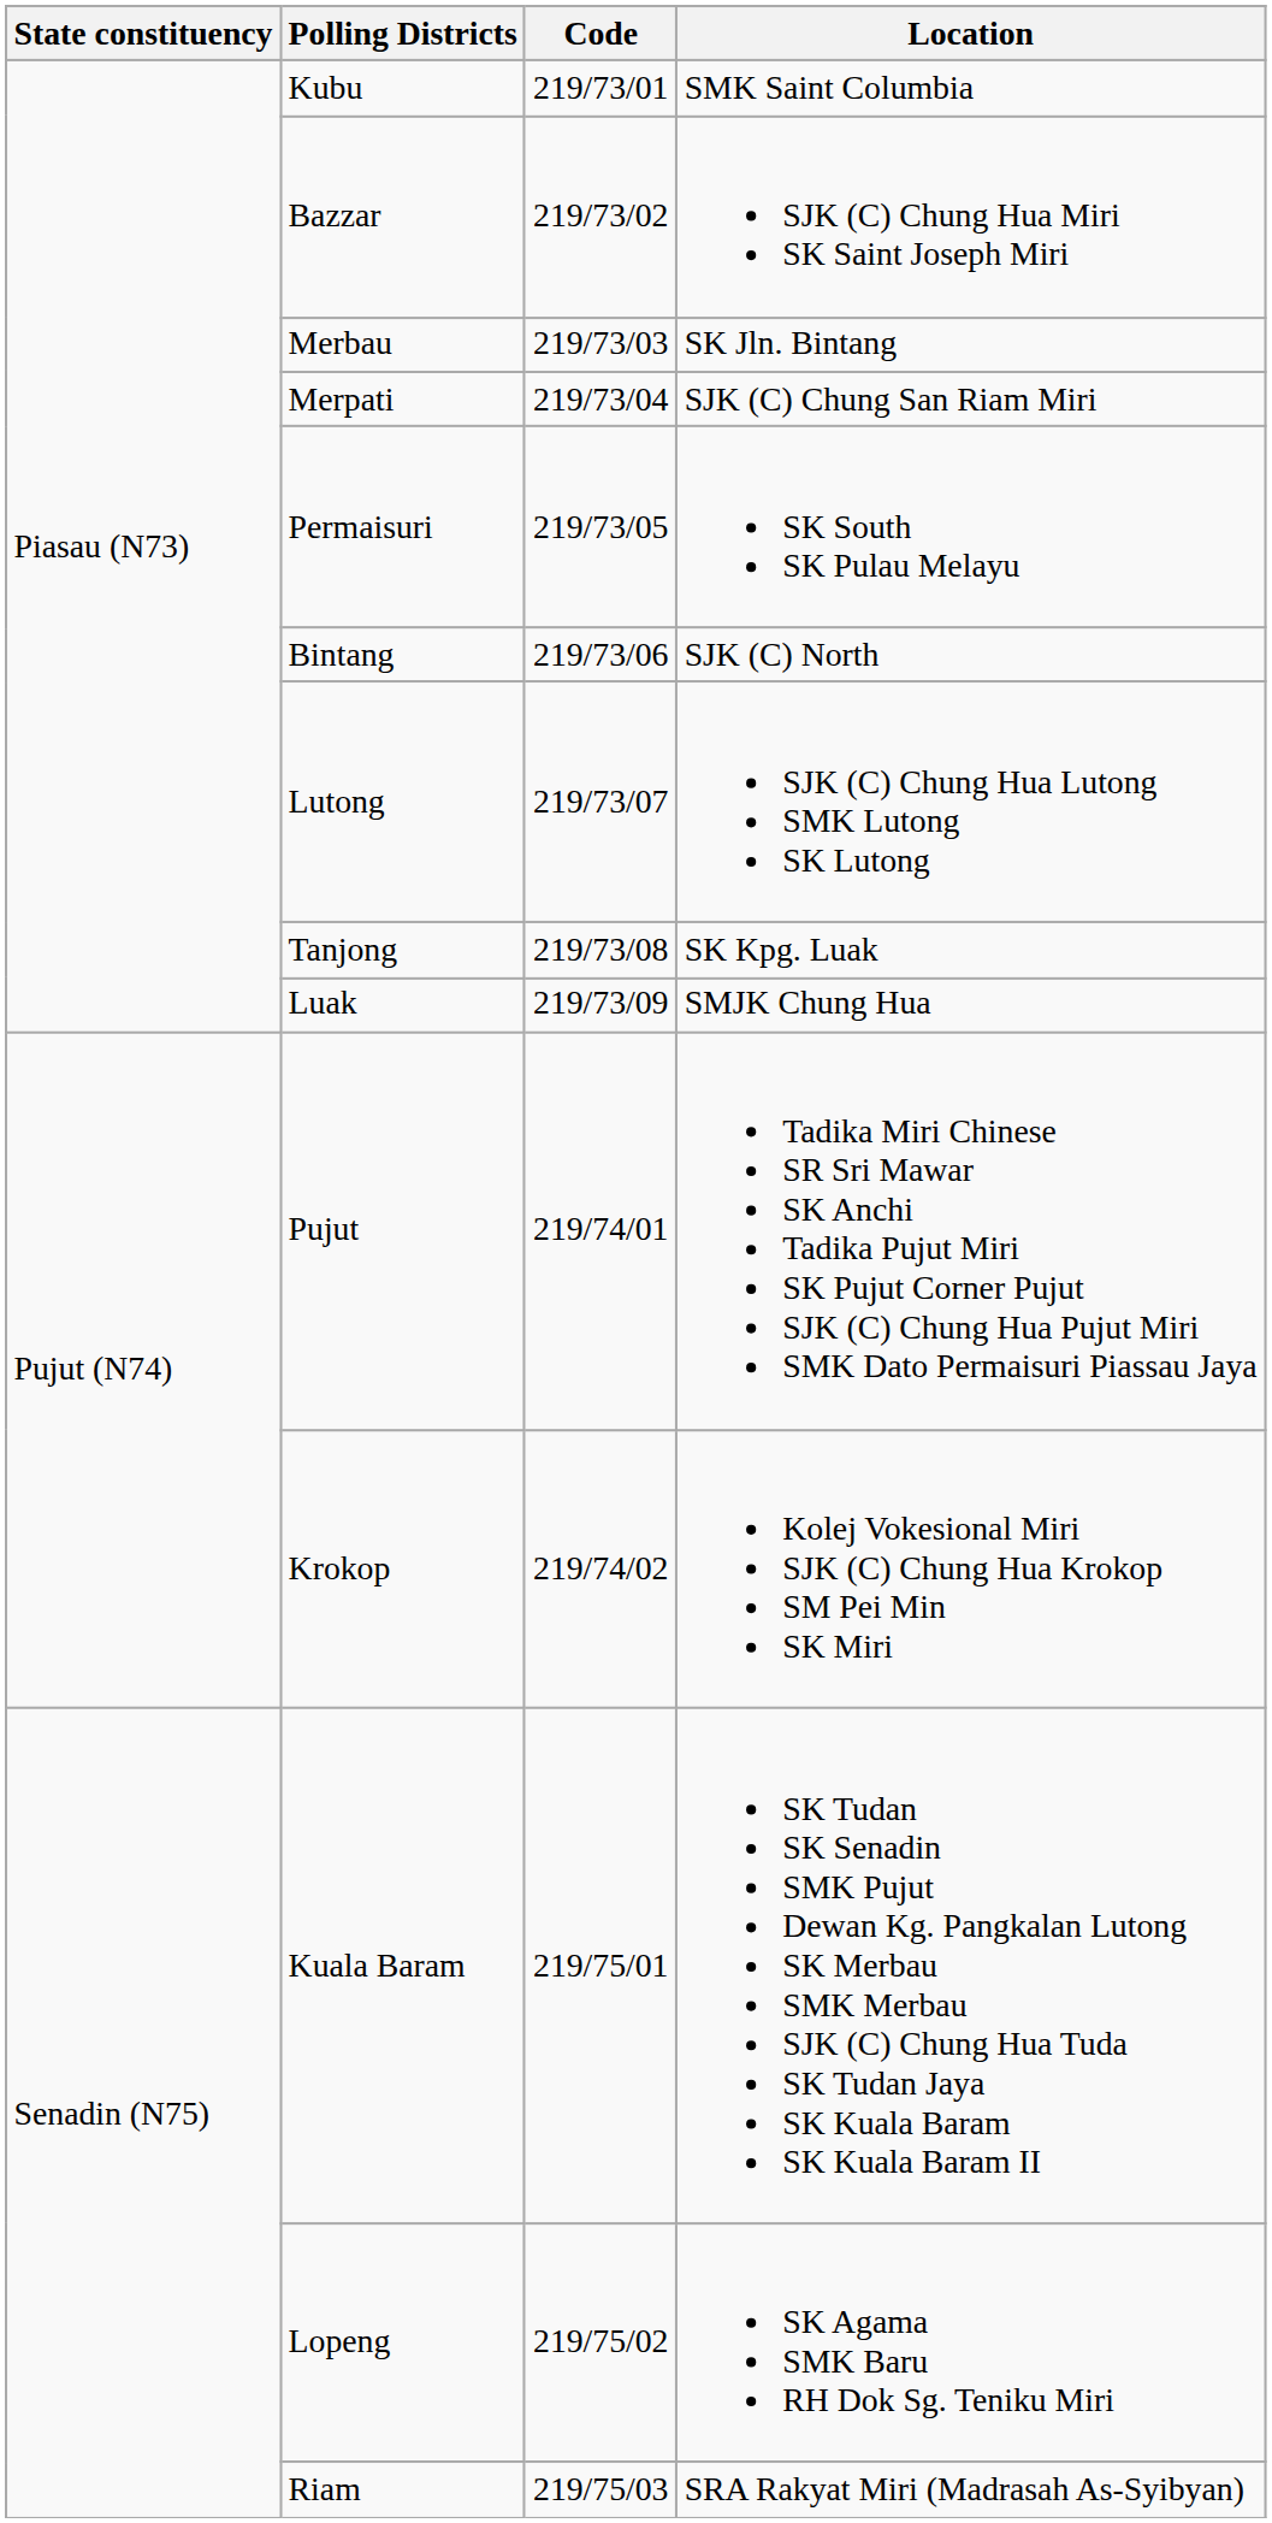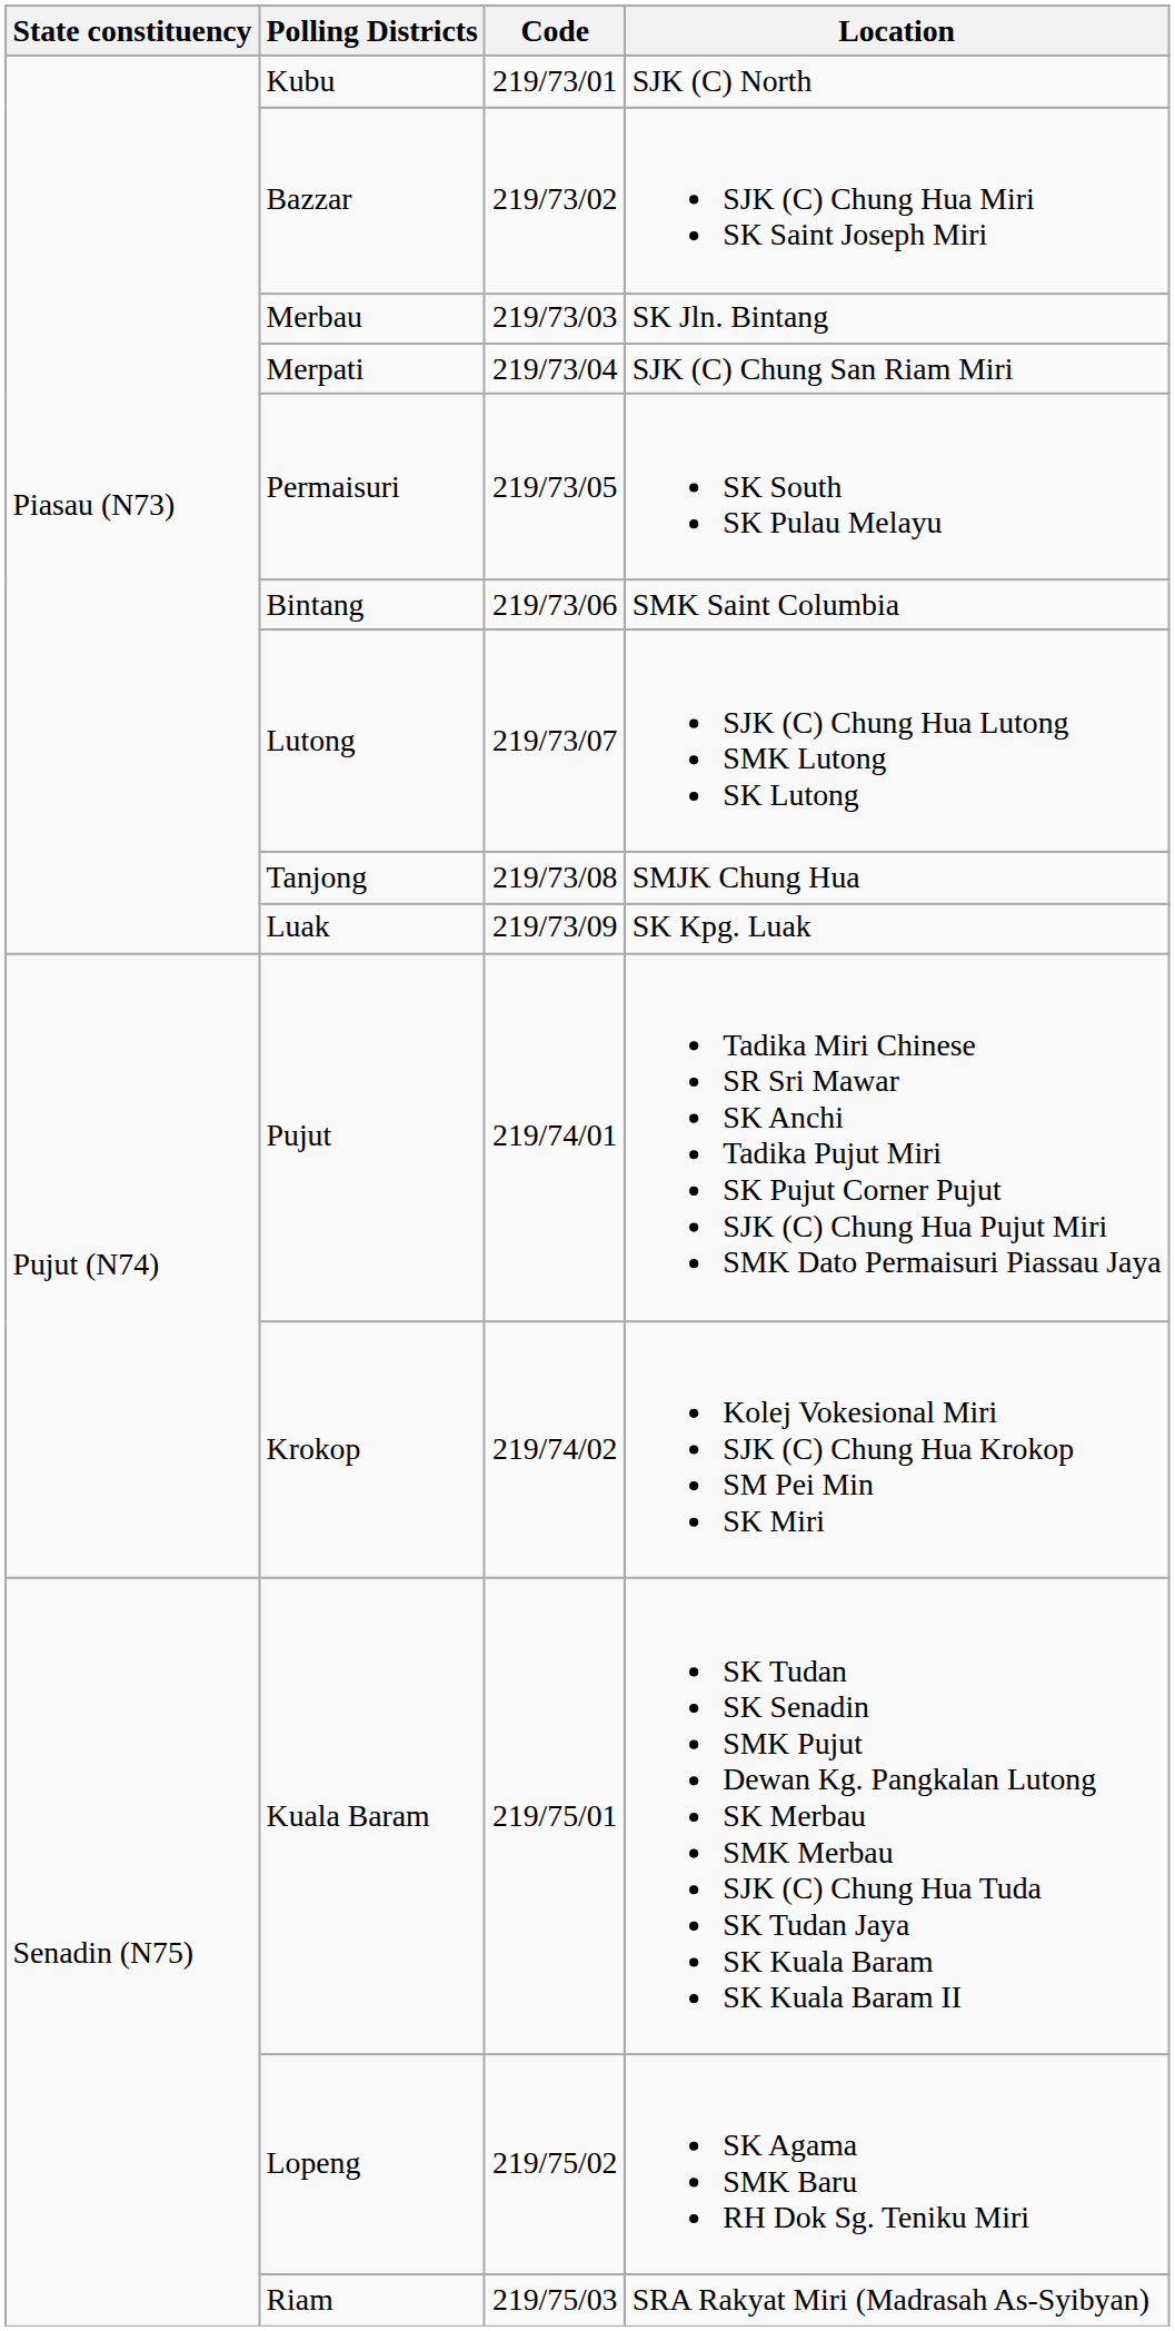 <table class="wikitable sortable mw-collapsible" style="white-space:nowrap;font-size:85%">
 <tr>
 <th>State constituency</th>
 <th>Polling Districts</th>
 <th>Code</th>
 <th>Location</th>
 </tr>
 <tr>
 <td rowspan="9">Piasau (N73)</td>
 <td>Kubu</td>
 <td>219/73/01</td>
-<td>SMK Saint Columbia</td>
+<td>SJK (C) North</td>
 </tr>
 <tr>
 <td>Bazzar</td>
 <td>219/73/02</td>
 <td><br><ul><li>SJK (C) Chung Hua Miri</li><li>SK Saint Joseph Miri</li></ul></td>
 </tr>
 <tr>
 <td>Merbau</td>
 <td>219/73/03</td>
 <td>SK Jln. Bintang</td>
 </tr>
 <tr>
 <td>Merpati</td>
 <td>219/73/04</td>
 <td>SJK (C) Chung San Riam Miri</td>
 </tr>
 <tr>
 <td>Permaisuri</td>
 <td>219/73/05</td>
 <td><br><ul><li>SK South</li><li>SK Pulau Melayu</li></ul></td>
 </tr>
 <tr>
 <td>Bintang</td>
 <td>219/73/06</td>
-<td>SJK (C) North</td>
+<td>SMK Saint Columbia</td>
 </tr>
 <tr>
 <td>Lutong</td>
 <td>219/73/07</td>
 <td><br><ul><li>SJK (C) Chung Hua Lutong</li><li>SMK Lutong</li><li>SK Lutong</li></ul></td>
 </tr>
 <tr>
 <td>Tanjong</td>
 <td>219/73/08</td>
-<td>SK Kpg. Luak</td>
+<td>SMJK Chung Hua</td>
 </tr>
 <tr>
 <td>Luak</td>
 <td>219/73/09</td>
-<td>SMJK Chung Hua</td>
+<td>SK Kpg. Luak</td>
 </tr>
 <tr>
 <td rowspan="2">Pujut (N74)</td>
 <td>Pujut</td>
 <td>219/74/01</td>
 <td><br><ul><li>Tadika Miri Chinese</li><li>SR Sri Mawar</li><li>SK Anchi</li><li>Tadika Pujut Miri</li><li>SK Pujut Corner Pujut</li><li>SJK (C) Chung Hua Pujut Miri</li><li>SMK Dato Permaisuri Piassau Jaya</li></ul></td>
 </tr>
 <tr>
 <td>Krokop</td>
 <td>219/74/02</td>
 <td><br><ul><li>Kolej Vokesional Miri</li><li>SJK (C) Chung Hua Krokop</li><li>SM Pei Min</li><li>SK Miri</li></ul></td>
 </tr>
 <tr>
 <td rowspan="3">Senadin (N75)</td>
 <td>Kuala Baram</td>
 <td>219/75/01</td>
 <td><br><ul><li>SK Tudan</li><li>SK Senadin</li><li>SMK Pujut</li><li>Dewan Kg. Pangkalan Lutong</li><li>SK Merbau</li><li>SMK Merbau</li><li>SJK (C) Chung Hua Tuda</li><li>SK Tudan Jaya</li><li>SK Kuala Baram</li><li>SK Kuala Baram II</li></ul></td>
 </tr>
 <tr>
 <td>Lopeng</td>
 <td>219/75/02</td>
 <td><br><ul><li>SK Agama</li><li>SMK Baru</li><li>RH Dok Sg. Teniku Miri</li></ul></td>
 </tr>
 <tr>
 <td>Riam</td>
 <td>219/75/03</td>
 <td>SRA Rakyat Miri (Madrasah As-Syibyan)</td>
 </tr>
 </table>
